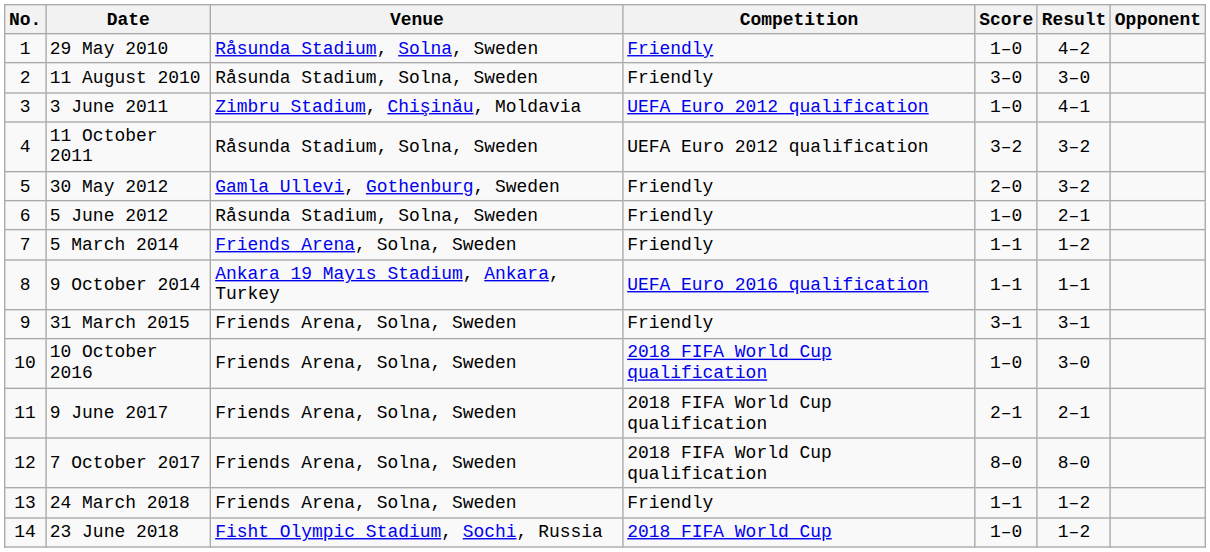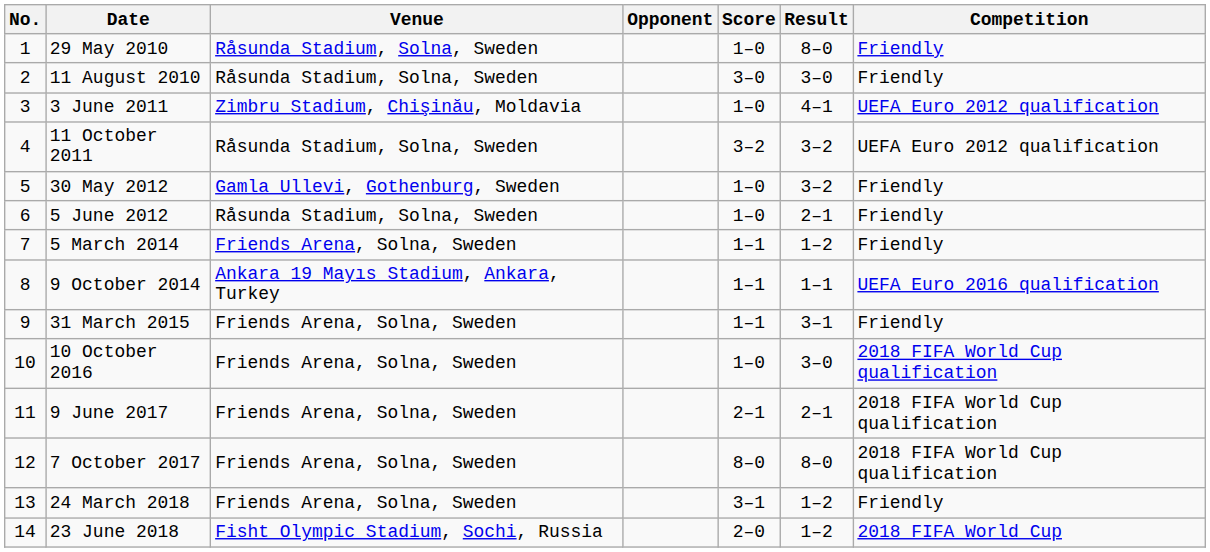 <table class="wikitable sortable">
 <tr>
 <th scope="col">No.</th>
 <th scope="col">Date</th>
 <th scope="col">Venue</th>
-<th scope="col">Competition</th>
+<th scope="col">Opponent</th>
 <th scope="col">Score</th>
 <th scope="col">Result</th>
-<th scope="col">Opponent</th>
+<th scope="col">Competition</th>
 </tr>
 <tr>
 <td align="center">1</td>
 <td>29 May 2010</td>
 <td><a href='#'>Råsunda Stadium</a>, <a href='#'>Solna</a>, Sweden</td>
+<td></td>
+<td align="center">1–0</td>
+<td align="center">8–0</td>
 <td><a href='#'>Friendly</a></td>
-<td align="center">1–0</td>
-<td align="center">4–2</td>
-<td></td>
 </tr>
 <tr>
 <td align="center">2</td>
 <td>11 August 2010</td>
 <td>Råsunda Stadium, Solna, Sweden</td>
-<td>Friendly</td>
+<td></td>
 <td align="center">3–0</td>
 <td align="center">3–0</td>
-<td></td>
+<td>Friendly</td>
 </tr>
 <tr>
 <td align="center">3</td>
 <td>3 June 2011</td>
 <td><a href='#'>Zimbru Stadium</a>, <a href='#'>Chişinău</a>, Moldavia</td>
-<td><a href='#'>UEFA Euro 2012 qualification</a></td>
+<td></td>
 <td align="center">1–0</td>
 <td align="center">4–1</td>
-<td></td>
+<td><a href='#'>UEFA Euro 2012 qualification</a></td>
 </tr>
 <tr>
 <td align="center">4</td>
 <td>11 October 2011</td>
 <td>Råsunda Stadium, Solna, Sweden</td>
-<td>UEFA Euro 2012 qualification</td>
+<td></td>
 <td align="center">3–2</td>
 <td align="center">3–2</td>
-<td></td>
+<td>UEFA Euro 2012 qualification</td>
 </tr>
 <tr>
 <td align="center">5</td>
 <td>30 May 2012</td>
 <td><a href='#'>Gamla Ullevi</a>, <a href='#'>Gothenburg</a>, Sweden</td>
+<td></td>
+<td align="center">1–0</td>
+<td align="center">3–2</td>
 <td>Friendly</td>
-<td align="center">2–0</td>
-<td align="center">3–2</td>
-<td></td>
 </tr>
 <tr>
 <td align="center">6</td>
 <td>5 June 2012</td>
 <td>Råsunda Stadium, Solna, Sweden</td>
-<td>Friendly</td>
+<td></td>
 <td align="center">1–0</td>
 <td align="center">2–1</td>
-<td></td>
+<td>Friendly</td>
 </tr>
 <tr>
 <td align="center">7</td>
 <td>5 March 2014</td>
 <td><a href='#'>Friends Arena</a>, Solna, Sweden</td>
-<td>Friendly</td>
+<td></td>
 <td align="center">1–1</td>
 <td align="center">1–2</td>
-<td></td>
+<td>Friendly</td>
 </tr>
 <tr>
 <td align="center">8</td>
 <td>9 October 2014</td>
 <td><a href='#'>Ankara 19 Mayıs Stadium</a>, <a href='#'>Ankara</a>, Turkey</td>
-<td><a href='#'>UEFA Euro 2016 qualification</a></td>
+<td></td>
 <td align="center">1–1</td>
 <td align="center">1–1</td>
-<td></td>
+<td><a href='#'>UEFA Euro 2016 qualification</a></td>
 </tr>
 <tr>
 <td align="center">9</td>
 <td>31 March 2015</td>
 <td>Friends Arena, Solna, Sweden</td>
+<td></td>
+<td align="center">1–1</td>
+<td align="center">3–1</td>
 <td>Friendly</td>
-<td align="center">3–1</td>
-<td align="center">3–1</td>
-<td></td>
 </tr>
 <tr>
 <td align="center">10</td>
 <td>10 October 2016</td>
 <td>Friends Arena, Solna, Sweden</td>
-<td><a href='#'>2018 FIFA World Cup qualification</a></td>
+<td></td>
 <td align="center">1–0</td>
 <td align="center">3–0</td>
-<td></td>
+<td><a href='#'>2018 FIFA World Cup qualification</a></td>
 </tr>
 <tr>
 <td align="center">11</td>
 <td>9 June 2017</td>
 <td>Friends Arena, Solna, Sweden</td>
-<td>2018 FIFA World Cup qualification</td>
+<td></td>
 <td align="center">2–1</td>
 <td align="center">2–1</td>
-<td></td>
+<td>2018 FIFA World Cup qualification</td>
 </tr>
 <tr>
 <td align="center">12</td>
 <td>7 October 2017</td>
 <td>Friends Arena, Solna, Sweden</td>
-<td>2018 FIFA World Cup qualification</td>
+<td></td>
 <td align="center">8–0</td>
 <td align="center">8–0</td>
-<td></td>
+<td>2018 FIFA World Cup qualification</td>
 </tr>
 <tr>
 <td align="center">13</td>
 <td>24 March 2018</td>
 <td>Friends Arena, Solna, Sweden</td>
+<td></td>
+<td align="center">3–1</td>
+<td align="center">1–2</td>
 <td>Friendly</td>
-<td align="center">1–1</td>
-<td align="center">1–2</td>
-<td></td>
 </tr>
 <tr>
 <td align="center">14</td>
 <td>23 June 2018</td>
 <td><a href='#'>Fisht Olympic Stadium</a>, <a href='#'>Sochi</a>, Russia</td>
+<td></td>
+<td align="center">2–0</td>
+<td align="center">1–2</td>
 <td><a href='#'>2018 FIFA World Cup</a></td>
-<td align="center">1–0</td>
-<td align="center">1–2</td>
-<td></td>
 </tr>
 </table>
